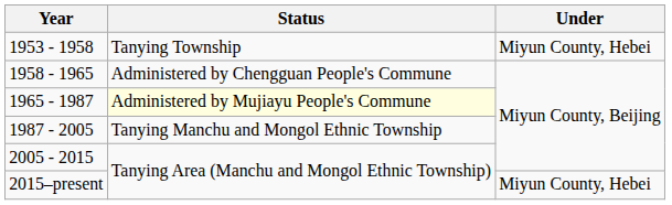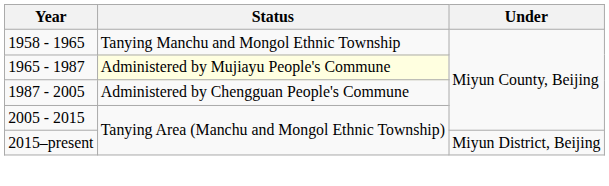 <table class="wikitable">
 <tr>
 <th>Year</th>
 <th>Status</th>
 <th>Under</th>
 </tr>
 <tr>
-<td>1953 - 1958</td>
-<td>Tanying Township</td>
-<td>Miyun County, Hebei</td>
-</tr>
-<tr>
 <td>1958 - 1965</td>
-<td>Administered by Chengguan People's Commune</td>
+<td>Tanying Manchu and Mongol Ethnic Township</td>
 <td rowspan="4">Miyun County, Beijing</td>
 </tr>
 <tr>
 <td>1965 - 1987</td>
 <td style="background: lightyellow;">Administered by Mujiayu People's Commune</td>
 </tr>
 <tr>
 <td>1987 - 2005</td>
-<td>Tanying Manchu and Mongol Ethnic Township</td>
+<td>Administered by Chengguan People's Commune</td>
 </tr>
 <tr>
 <td>2005 - 2015</td>
 <td rowspan="2">Tanying Area (Manchu and Mongol Ethnic Township)</td>
 </tr>
 <tr>
 <td>2015–present</td>
-<td>Miyun County, Hebei</td>
+<td>Miyun District, Beijing</td>
 </tr>
 </table>
